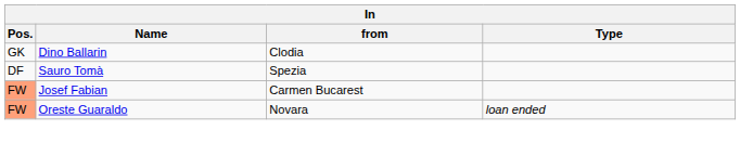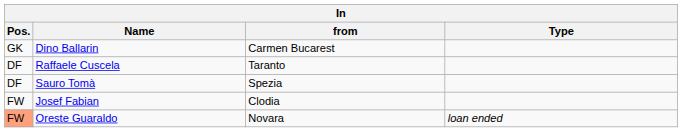 <table class="wikitable" style="font-size:90%;width:99%;">
 <tr>
 <th colspan="4">In</th>
 </tr>
 <tr>
 <th width=3%>Pos.</th>
 <th width=32%>Name</th>
 <th width=30%>from</th>
 <th width=35%>Type</th>
 </tr>
 <tr>
 <td>GK</td>
 <td><a href='#'>Dino Ballarin</a></td>
-<td>Clodia</td>
+<td>Carmen Bucarest</td>
+<td></td>
+</tr>
+<tr>
+<td>DF</td>
+<td><a href='#'>Raffaele Cuscela</a></td>
+<td>Taranto</td>
 <td></td>
 </tr>
 <tr>
 <td>DF</td>
 <td><a href='#'>Sauro Tomà</a></td>
 <td>Spezia</td>
 <td></td>
 </tr>
 <tr>
-<td style="background: lightsalmon;">FW</td>
+<td>FW</td>
 <td><a href='#'>Josef Fabian</a></td>
-<td>Carmen Bucarest</td>
+<td>Clodia</td>
 <td></td>
 </tr>
 <tr>
 <td style="background: lightsalmon;">FW</td>
 <td><a href='#'>Oreste Guaraldo</a></td>
 <td>Novara</td>
 <td><em>loan ended</em></td>
 </tr>
 </table>
